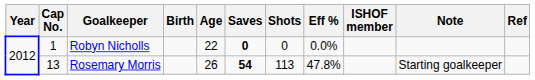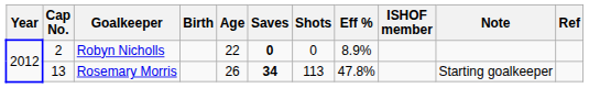 <table class="wikitable sortable" style="text-align: center; font-size: 90%; margin-left: 1em;">
 <tr>
 <th>Year</th>
 <th class="unsortable">Cap<br>No.</th>
 <th>Goalkeeper</th>
 <th>Birth</th>
 <th>Age</th>
 <th>Saves</th>
 <th>Shots</th>
 <th>Eff %</th>
 <th>ISHOF<br>member</th>
 <th>Note</th>
 <th class="unsortable">Ref</th>
 </tr>
 <tr>
 <td rowspan="2" style="border: 2px solid blue; text-align: left;">2012</td>
-<td>1</td>
+<td>2</td>
 <td style="text-align: left;" data-sort-value="Nicholls, Robyn"><a href='#'>Robyn Nicholls</a></td>
 <td></td>
 <td>22</td>
 <td><strong>0</strong></td>
 <td>0</td>
-<td>0.0%</td>
+<td>8.9%</td>
 <td></td>
 <td style="text-align: left;"></td>
 <td></td>
 </tr>
 <tr>
 <td>13</td>
 <td style="text-align: left;" data-sort-value="Morris, Rosemary"><a href='#'>Rosemary Morris</a></td>
 <td></td>
 <td>26</td>
-<td><strong>54</strong></td>
+<td><strong>34</strong></td>
 <td>113</td>
 <td>47.8%</td>
 <td></td>
 <td style="text-align: left;">Starting goalkeeper</td>
 <td></td>
 </tr>
 </table>
